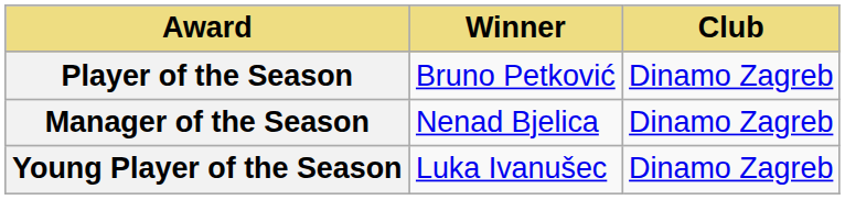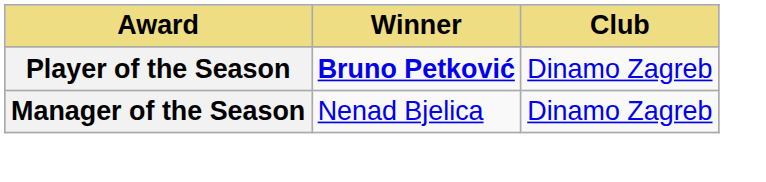 <table class="wikitable" style="text-align:center">
 <tr>
 <th style="background-color: #eedd82"><strong>Award</strong></th>
 <th style="background-color: #eedd82">Winner</th>
 <th style="background-color: #eedd82">Club</th>
 </tr>
 <tr>
 <th><strong>Player of the Season</strong></th>
-<td align="left"> <a href='#'>Bruno Petković</a></td>
+<td align="left"><strong> <a href='#'>Bruno Petković</a></strong></td>
 <td align="left"><a href='#'>Dinamo Zagreb</a></td>
 </tr>
 <tr>
 <th><strong>Manager of the Season</strong></th>
 <td align="left"> <a href='#'>Nenad Bjelica</a></td>
 <td align="left"><a href='#'>Dinamo Zagreb</a></td>
 </tr>
-<tr>
-<th><strong>Young Player of the Season</strong></th>
-<td align="left"> <a href='#'>Luka Ivanušec</a></td>
-<td align="left"><a href='#'>Dinamo Zagreb</a></td>
-</tr>
 </table>
